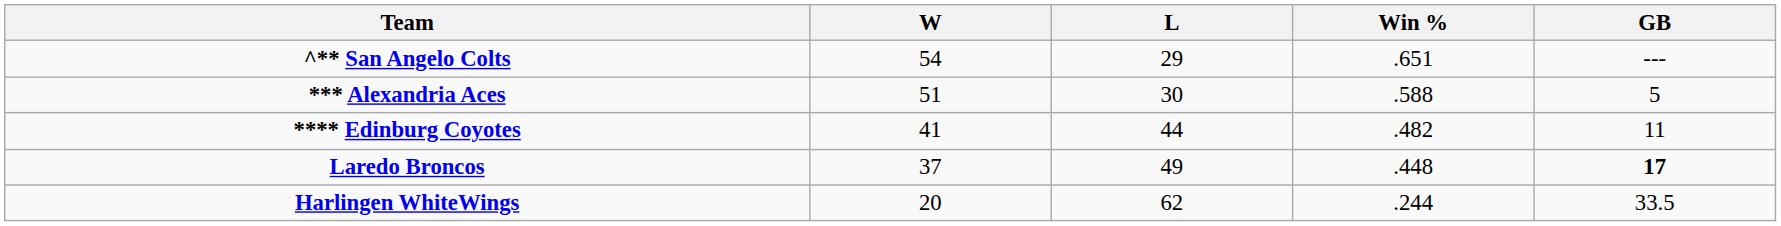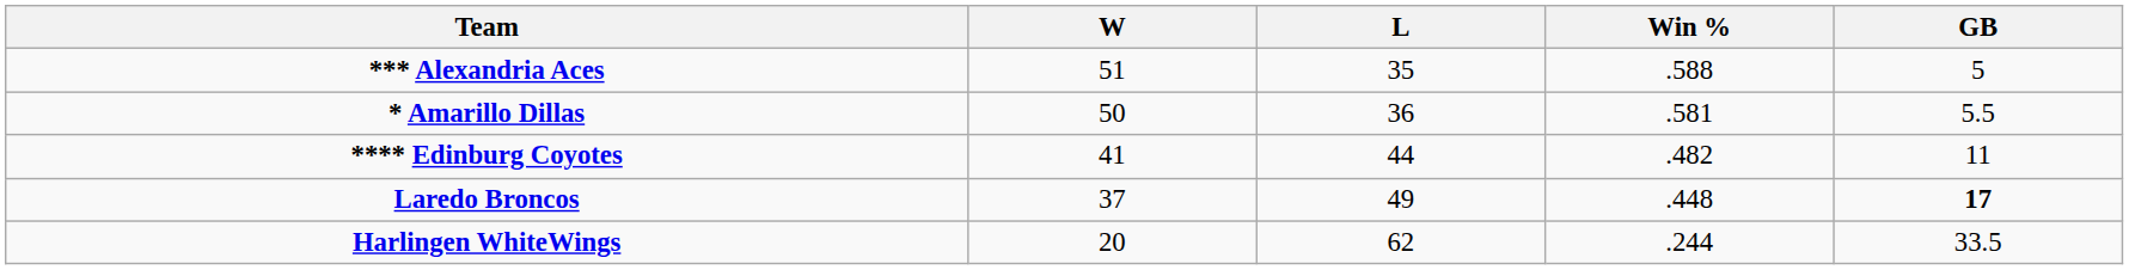 <table class="wikitable">
 <tr>
 <th bgcolor="#DDDDFF" width="10%">Team</th>
 <th bgcolor="#DDDDFF" width="3%">W</th>
 <th bgcolor="#DDDDFF" width="3%">L</th>
 <th bgcolor="#DDDDFF" width="3%">Win %</th>
 <th bgcolor="#DDDDFF" width="3%">GB</th>
 </tr>
 <tr>
-<td align=center><strong>^** <a href='#'>San Angelo Colts</a></strong></td>
-<td align=center>54</td>
-<td align=center>29</td>
-<td align=center>.651</td>
-<td align=center>---</td>
+<td align=center><strong>*** <a href='#'>Alexandria Aces</a></strong></td>
+<td align=center>51</td>
+<td align=center>35</td>
+<td align=center>.588</td>
+<td align=center>5</td>
 </tr>
 <tr>
-<td align=center><strong>*** <a href='#'>Alexandria Aces</a></strong></td>
-<td align=center>51</td>
-<td align=center>30</td>
-<td align=center>.588</td>
-<td align=center>5</td>
+<td align=center><strong>* <a href='#'>Amarillo Dillas</a></strong></td>
+<td align=center>50</td>
+<td align=center>36</td>
+<td align=center>.581</td>
+<td align=center>5.5</td>
 </tr>
 <tr>
 <td align=center><strong>**** <a href='#'>Edinburg Coyotes</a></strong></td>
 <td align=center>41</td>
 <td align=center>44</td>
 <td align=center>.482</td>
 <td align=center>11</td>
 </tr>
 <tr>
 <td align=center><strong><a href='#'>Laredo Broncos</a></strong></td>
 <td align=center>37</td>
 <td align=center>49</td>
 <td align=center>.448</td>
 <td align=center><strong>17</strong></td>
 </tr>
 <tr>
 <td align=center><strong><a href='#'>Harlingen WhiteWings</a></strong></td>
 <td align=center>20</td>
 <td align=center>62</td>
 <td align=center>.244</td>
 <td align=center>33.5</td>
 </tr>
 </table>
